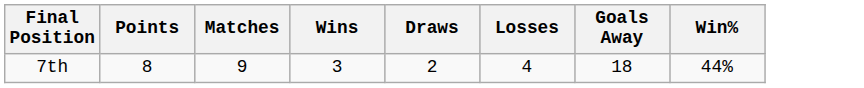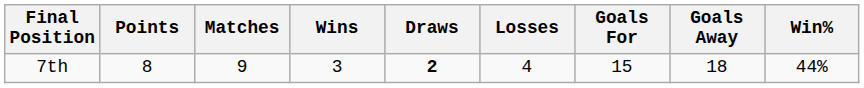 <table class="wikitable" style="font-size: 95%; text-align: center;">
 <tr>
 <th width=60>Final Position</th>
 <th width=60>Points</th>
 <th width=60>Matches</th>
 <th width=60>Wins</th>
 <th width=60>Draws</th>
 <th width=60>Losses</th>
+<th width=60>Goals For</th>
 <th width=60>Goals Away</th>
 <th width=60>Win%</th>
 </tr>
 <tr>
 <td>7th</td>
 <td>8</td>
 <td>9</td>
 <td>3</td>
-<td>2</td>
+<td><strong>2</strong></td>
 <td>4</td>
+<td>15</td>
 <td>18</td>
 <td>44%</td>
 </tr>
 </table>
